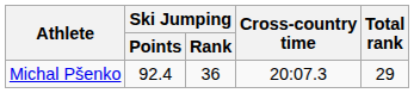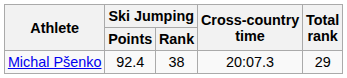 <table class="wikitable" style="font-size:90%">
 <tr>
 <th rowspan="2">Athlete</th>
 <th colspan="2">Ski Jumping</th>
 <th rowspan="2">Cross-country <br> time</th>
 <th rowspan="2">Total <br> rank</th>
 </tr>
 <tr>
 <th>Points</th>
 <th>Rank</th>
 </tr>
 <tr>
 <td><a href='#'>Michal Pšenko</a></td>
 <td align="center">92.4</td>
-<td align="center">36</td>
+<td align="center">38</td>
 <td align="center">20:07.3</td>
 <td align="center">29</td>
 </tr>
 </table>
